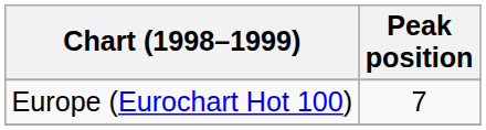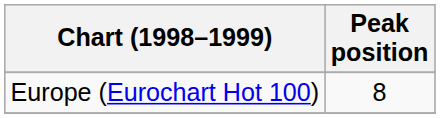 <table class="wikitable sortable">
 <tr>
 <th>Chart (1998–1999)</th>
 <th>Peak<br>position</th>
 </tr>
 <tr>
 </tr>
 <tr>
 <td>Europe (<a href='#'>Eurochart Hot 100</a>)</td>
-<td align="center">7</td>
+<td align="center">8</td>
 </tr>
 <tr>
 </tr>
 <tr>
 </tr>
 <tr>
 </tr>
 <tr>
 </tr>
 </table>
